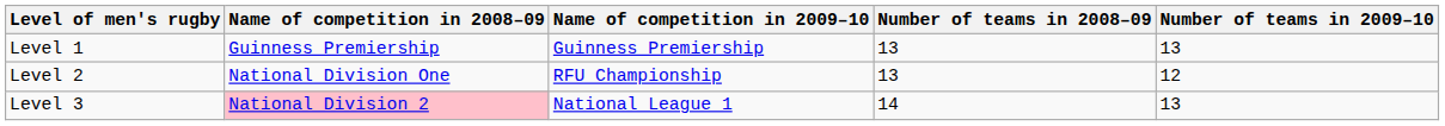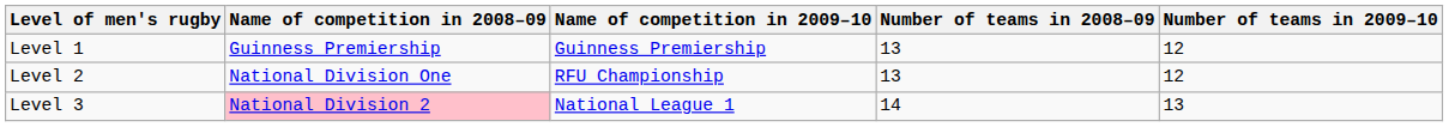 <table class="wikitable">
 <tr>
 <th>Level of men's rugby</th>
 <th>Name of competition in 2008–09</th>
 <th>Name of competition in 2009–10</th>
 <th>Number of teams in 2008–09</th>
 <th>Number of teams in 2009–10</th>
 </tr>
 <tr>
 <td>Level 1</td>
 <td><a href='#'>Guinness Premiership</a></td>
 <td><a href='#'>Guinness Premiership</a></td>
 <td>13</td>
-<td>13</td>
+<td>12</td>
 </tr>
 <tr>
 <td>Level 2</td>
 <td><a href='#'>National Division One</a></td>
 <td><a href='#'>RFU Championship</a></td>
 <td>13</td>
 <td>12</td>
 </tr>
 <tr>
 <td>Level 3</td>
 <td style="background: pink;"><a href='#'>National Division 2</a></td>
 <td><a href='#'>National League 1</a></td>
 <td>14</td>
 <td>13</td>
 </tr>
 </table>
